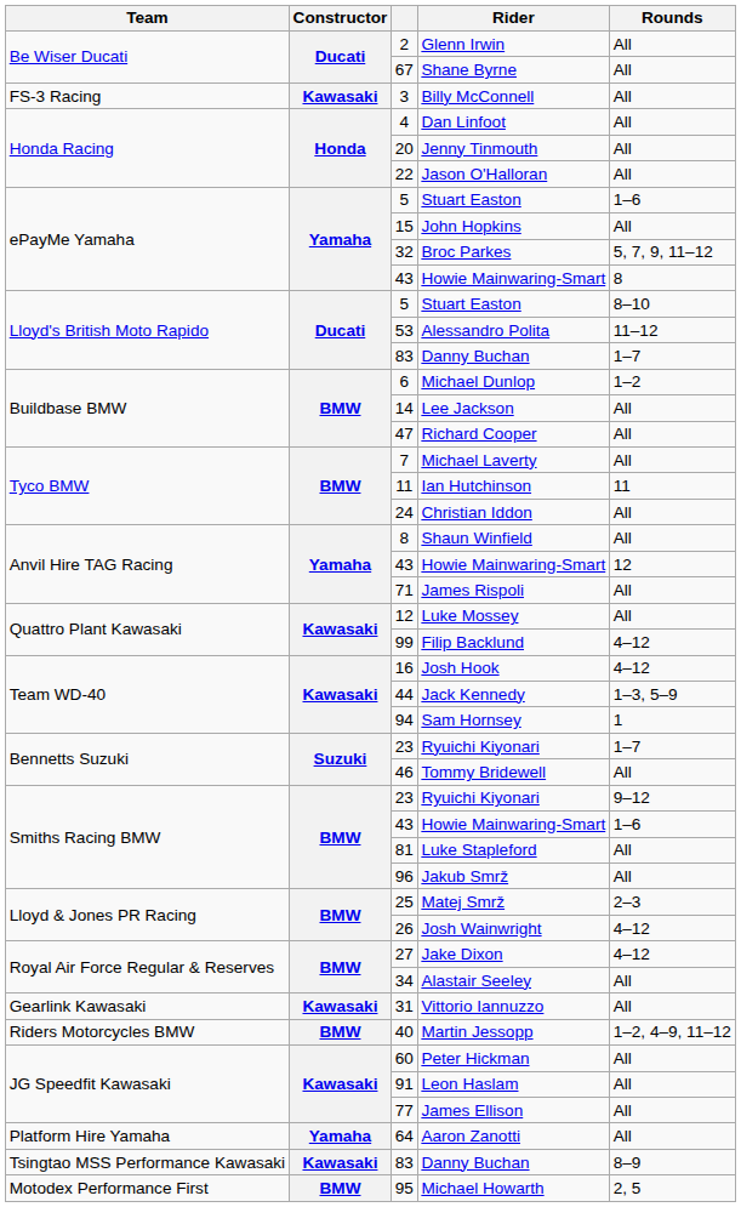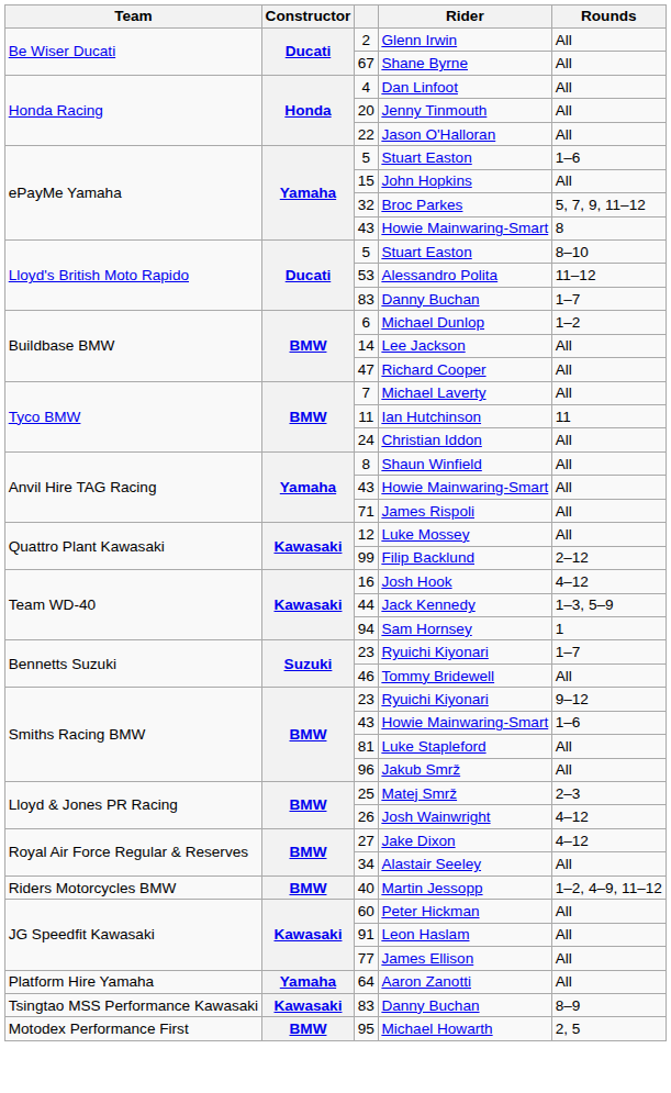 <table class="wikitable" style="font-size: 85%;">
 <tr>
 <th>Team</th>
 <th>Constructor</th>
 <th></th>
 <th>Rider</th>
 <th>Rounds</th>
 </tr>
 <tr>
 <td rowspan=2><a href='#'>Be Wiser Ducati</a></td>
 <th rowspan=2><a href='#'>Ducati</a></th>
 <td align=center>2</td>
 <td> <a href='#'>Glenn Irwin</a></td>
 <td>All</td>
 </tr>
 <tr>
 <td align=center>67</td>
 <td> <a href='#'>Shane Byrne</a></td>
-<td>All</td>
-</tr>
-<tr>
-<td rowspan=1>FS-3 Racing</td>
-<th rowspan=1><a href='#'>Kawasaki</a></th>
-<td align=center>3</td>
-<td> <a href='#'>Billy McConnell</a></td>
 <td>All</td>
 </tr>
 <tr>
 <td rowspan=3><a href='#'>Honda Racing</a></td>
 <th rowspan=3><a href='#'>Honda</a></th>
 <td align=center>4</td>
 <td> <a href='#'>Dan Linfoot</a></td>
 <td>All</td>
 </tr>
 <tr>
 <td align=center>20</td>
 <td> <a href='#'>Jenny Tinmouth</a></td>
 <td>All</td>
 </tr>
 <tr>
 <td align=center>22</td>
 <td> <a href='#'>Jason O'Halloran</a></td>
 <td>All</td>
 </tr>
 <tr>
 <td rowspan=4>ePayMe Yamaha</td>
 <th rowspan=4><a href='#'>Yamaha</a></th>
 <td align="center">5</td>
 <td> <a href='#'>Stuart Easton</a></td>
 <td>1–6</td>
 </tr>
 <tr>
 <td align=center>15</td>
 <td> <a href='#'>John Hopkins</a></td>
 <td>All</td>
 </tr>
 <tr>
 <td align=center>32</td>
 <td> <a href='#'>Broc Parkes</a></td>
 <td>5, 7, 9, 11–12</td>
 </tr>
 <tr>
 <td align=center>43</td>
 <td> <a href='#'>Howie Mainwaring-Smart</a></td>
 <td>8</td>
 </tr>
 <tr>
 <td rowspan=3><a href='#'>Lloyd's British Moto Rapido</a></td>
 <th rowspan=3><a href='#'>Ducati</a></th>
 <td align="center">5</td>
 <td> <a href='#'>Stuart Easton</a></td>
 <td>8–10</td>
 </tr>
 <tr>
 <td align=center>53</td>
 <td> <a href='#'>Alessandro Polita</a></td>
 <td>11–12</td>
 </tr>
 <tr>
 <td align=center>83</td>
 <td> <a href='#'>Danny Buchan</a></td>
 <td>1–7</td>
 </tr>
 <tr>
 <td rowspan=3>Buildbase BMW</td>
 <th rowspan=3><a href='#'>BMW</a></th>
 <td align=center>6</td>
 <td> <a href='#'>Michael Dunlop</a></td>
 <td>1–2</td>
 </tr>
 <tr>
 <td align=center>14</td>
 <td> <a href='#'>Lee Jackson</a></td>
 <td>All</td>
 </tr>
 <tr>
 <td align=center>47</td>
 <td> <a href='#'>Richard Cooper</a></td>
 <td>All</td>
 </tr>
 <tr>
 <td rowspan=3><a href='#'>Tyco BMW</a></td>
 <th rowspan=3><a href='#'>BMW</a></th>
 <td align=center>7</td>
 <td> <a href='#'>Michael Laverty</a></td>
 <td>All</td>
 </tr>
 <tr>
 <td align=center>11</td>
 <td> <a href='#'>Ian Hutchinson</a></td>
 <td>11</td>
 </tr>
 <tr>
 <td align=center>24</td>
 <td> <a href='#'>Christian Iddon</a></td>
 <td>All</td>
 </tr>
 <tr>
 <td rowspan=3>Anvil Hire TAG Racing</td>
 <th rowspan=3><a href='#'>Yamaha</a></th>
 <td align=center>8</td>
 <td> <a href='#'>Shaun Winfield</a></td>
 <td>All</td>
 </tr>
 <tr>
 <td align=center>43</td>
 <td> <a href='#'>Howie Mainwaring-Smart</a></td>
-<td>12</td>
+<td>All</td>
 </tr>
 <tr>
 <td align=center>71</td>
 <td> <a href='#'>James Rispoli</a></td>
 <td>All</td>
 </tr>
 <tr>
 <td rowspan=2>Quattro Plant Kawasaki</td>
 <th rowspan=2><a href='#'>Kawasaki</a></th>
 <td align=center>12</td>
 <td> <a href='#'>Luke Mossey</a></td>
 <td>All</td>
 </tr>
 <tr>
 <td align=center>99</td>
 <td> <a href='#'>Filip Backlund</a></td>
-<td>4–12</td>
+<td>2–12</td>
 </tr>
 <tr>
 <td rowspan=3>Team WD-40</td>
 <th rowspan=3><a href='#'>Kawasaki</a></th>
 <td align=center>16</td>
 <td> <a href='#'>Josh Hook</a></td>
 <td>4–12</td>
 </tr>
 <tr>
 <td align=center>44</td>
 <td> <a href='#'>Jack Kennedy</a></td>
 <td>1–3, 5–9</td>
 </tr>
 <tr>
 <td align=center>94</td>
 <td> <a href='#'>Sam Hornsey</a></td>
 <td>1</td>
 </tr>
 <tr>
 <td rowspan=2>Bennetts Suzuki</td>
 <th rowspan=2><a href='#'>Suzuki</a></th>
 <td align=center>23</td>
 <td> <a href='#'>Ryuichi Kiyonari</a></td>
 <td>1–7</td>
 </tr>
 <tr>
 <td align=center>46</td>
 <td> <a href='#'>Tommy Bridewell</a></td>
 <td>All</td>
 </tr>
 <tr>
 <td rowspan=4>Smiths Racing BMW</td>
 <th rowspan=4><a href='#'>BMW</a></th>
 <td align=center>23</td>
 <td> <a href='#'>Ryuichi Kiyonari</a></td>
 <td>9–12</td>
 </tr>
 <tr>
 <td align=center>43</td>
 <td> <a href='#'>Howie Mainwaring-Smart</a></td>
 <td>1–6</td>
 </tr>
 <tr>
 <td align=center>81</td>
 <td> <a href='#'>Luke Stapleford</a></td>
 <td>All</td>
 </tr>
 <tr>
 <td align=center>96</td>
 <td> <a href='#'>Jakub Smrž</a></td>
 <td>All</td>
 </tr>
 <tr>
 <td rowspan=2>Lloyd & Jones PR Racing</td>
 <th rowspan=2><a href='#'>BMW</a></th>
 <td align=center>25</td>
 <td> <a href='#'>Matej Smrž</a></td>
 <td>2–3</td>
 </tr>
 <tr>
 <td align=center>26</td>
 <td> <a href='#'>Josh Wainwright</a></td>
 <td>4–12</td>
 </tr>
 <tr>
 <td rowspan=2>Royal Air Force Regular & Reserves</td>
 <th rowspan=2><a href='#'>BMW</a></th>
 <td align=center>27</td>
 <td> <a href='#'>Jake Dixon</a></td>
 <td>4–12</td>
 </tr>
 <tr>
 <td align=center>34</td>
 <td> <a href='#'>Alastair Seeley</a></td>
 <td>All</td>
 </tr>
 <tr>
-<td rowspan=1>Gearlink Kawasaki</td>
-<th rowspan=1><a href='#'>Kawasaki</a></th>
-<td align=center>31</td>
-<td> <a href='#'>Vittorio Iannuzzo</a></td>
-<td>All</td>
-</tr>
-<tr>
 <td rowspan=1>Riders Motorcycles BMW</td>
 <th rowspan=1><a href='#'>BMW</a></th>
 <td align=center>40</td>
 <td> <a href='#'>Martin Jessopp</a></td>
 <td>1–2, 4–9, 11–12</td>
 </tr>
 <tr>
 <td rowspan=3>JG Speedfit Kawasaki</td>
 <th rowspan=3><a href='#'>Kawasaki</a></th>
 <td align=center>60</td>
 <td> <a href='#'>Peter Hickman</a></td>
 <td>All</td>
 </tr>
 <tr>
 <td align=center>91</td>
 <td> <a href='#'>Leon Haslam</a></td>
 <td>All</td>
 </tr>
 <tr>
 <td align=center>77</td>
 <td> <a href='#'>James Ellison</a></td>
 <td>All</td>
 </tr>
 <tr>
 <td rowspan=1>Platform Hire Yamaha</td>
 <th rowspan=1><a href='#'>Yamaha</a></th>
 <td align=center>64</td>
 <td> <a href='#'>Aaron Zanotti</a></td>
 <td>All</td>
 </tr>
 <tr>
 <td rowspan=1>Tsingtao MSS Performance Kawasaki</td>
 <th rowspan=1><a href='#'>Kawasaki</a></th>
 <td align=center>83</td>
 <td> <a href='#'>Danny Buchan</a></td>
 <td>8–9</td>
 </tr>
 <tr>
 <td rowspan=1>Motodex Performance First</td>
 <th rowspan=1><a href='#'>BMW</a></th>
 <td align=center>95</td>
 <td> <a href='#'>Michael Howarth</a></td>
 <td>2, 5</td>
 </tr>
 <tr>
 </tr>
 </table>
